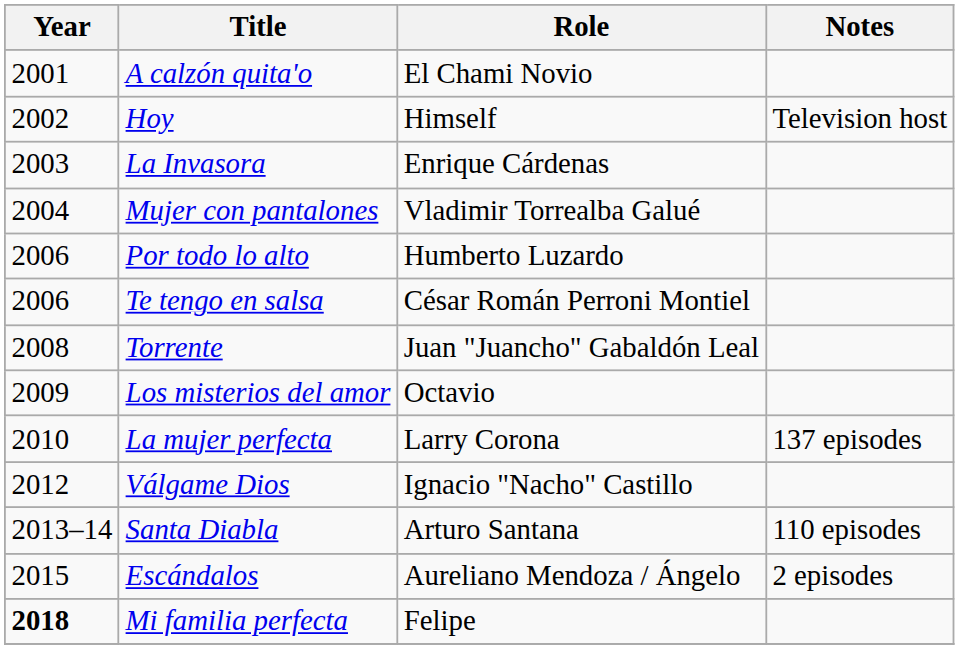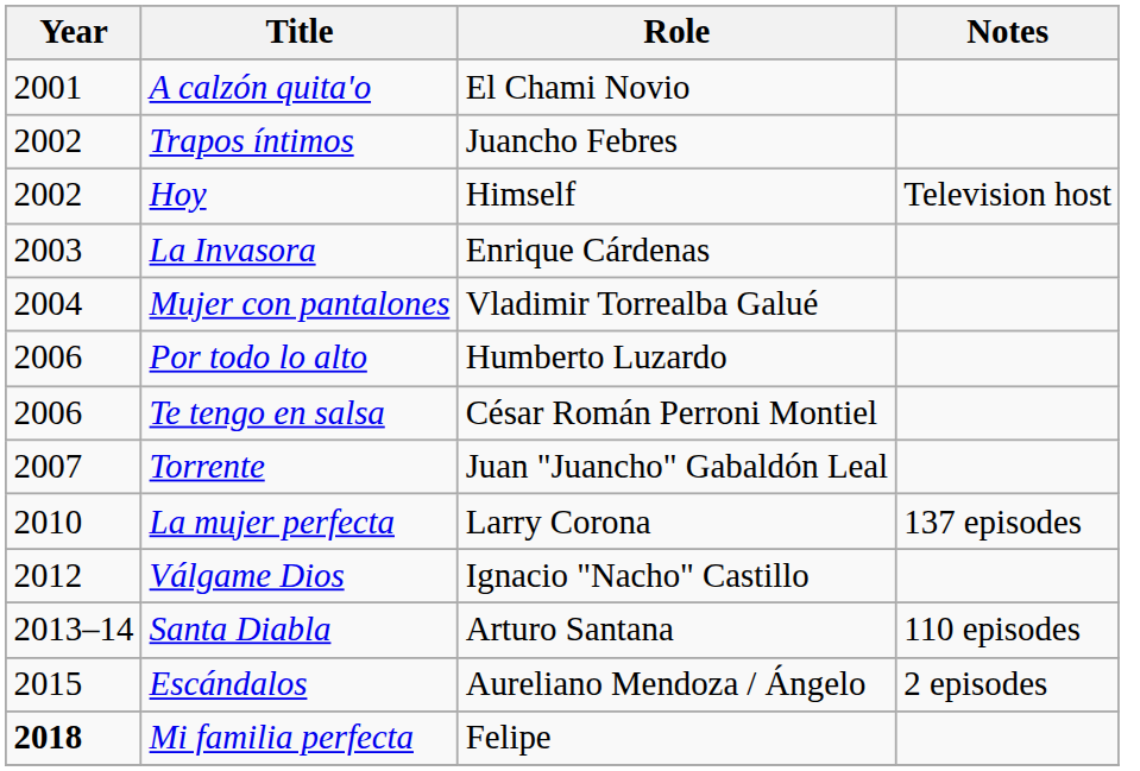 <table class="wikitable sortable">
 <tr>
 <th>Year</th>
 <th>Title</th>
 <th>Role</th>
 <th>Notes</th>
 </tr>
 <tr>
 <td>2001</td>
 <td><em><a href='#'>A calzón quita'o</a></em></td>
 <td>El Chami Novio</td>
+<td></td>
+</tr>
+<tr>
+<td>2002</td>
+<td><em><a href='#'>Trapos íntimos</a></em></td>
+<td>Juancho Febres</td>
 <td></td>
 </tr>
 <tr>
 <td>2002</td>
 <td><em><a href='#'>Hoy</a></em></td>
 <td>Himself</td>
 <td>Television host</td>
 </tr>
 <tr>
 <td>2003</td>
 <td><em><a href='#'>La Invasora</a></em></td>
 <td>Enrique Cárdenas</td>
 <td></td>
 </tr>
 <tr>
 <td>2004</td>
 <td><em><a href='#'>Mujer con pantalones</a></em></td>
 <td>Vladimir Torrealba Galué</td>
 <td></td>
 </tr>
 <tr>
 <td>2006</td>
 <td><em><a href='#'>Por todo lo alto</a></em></td>
 <td>Humberto Luzardo</td>
 <td></td>
 </tr>
 <tr>
 <td>2006</td>
 <td><em><a href='#'>Te tengo en salsa</a></em></td>
 <td>César Román Perroni Montiel</td>
 <td></td>
 </tr>
 <tr>
-<td>2008</td>
+<td>2007</td>
 <td><em><a href='#'>Torrente</a></em></td>
 <td>Juan "Juancho" Gabaldón Leal</td>
-<td></td>
-</tr>
-<tr>
-<td>2009</td>
-<td><em><a href='#'>Los misterios del amor</a></em></td>
-<td>Octavio</td>
 <td></td>
 </tr>
 <tr>
 <td>2010</td>
 <td><em><a href='#'>La mujer perfecta</a></em></td>
 <td>Larry Corona</td>
 <td>137 episodes</td>
 </tr>
 <tr>
 <td>2012</td>
 <td><em><a href='#'>Válgame Dios</a></em></td>
 <td>Ignacio "Nacho" Castillo</td>
 <td></td>
 </tr>
 <tr>
 <td>2013–14</td>
 <td><em><a href='#'>Santa Diabla</a></em></td>
 <td>Arturo Santana</td>
 <td>110 episodes</td>
 </tr>
 <tr>
 <td>2015</td>
 <td><em><a href='#'>Escándalos</a></em></td>
 <td>Aureliano Mendoza / Ángelo</td>
 <td>2 episodes</td>
 </tr>
 <tr>
 <td><strong>2018</strong></td>
 <td><em><a href='#'>Mi familia perfecta</a></em></td>
 <td>Felipe</td>
 <td></td>
 </tr>
 <tr>
 </tr>
 </table>
